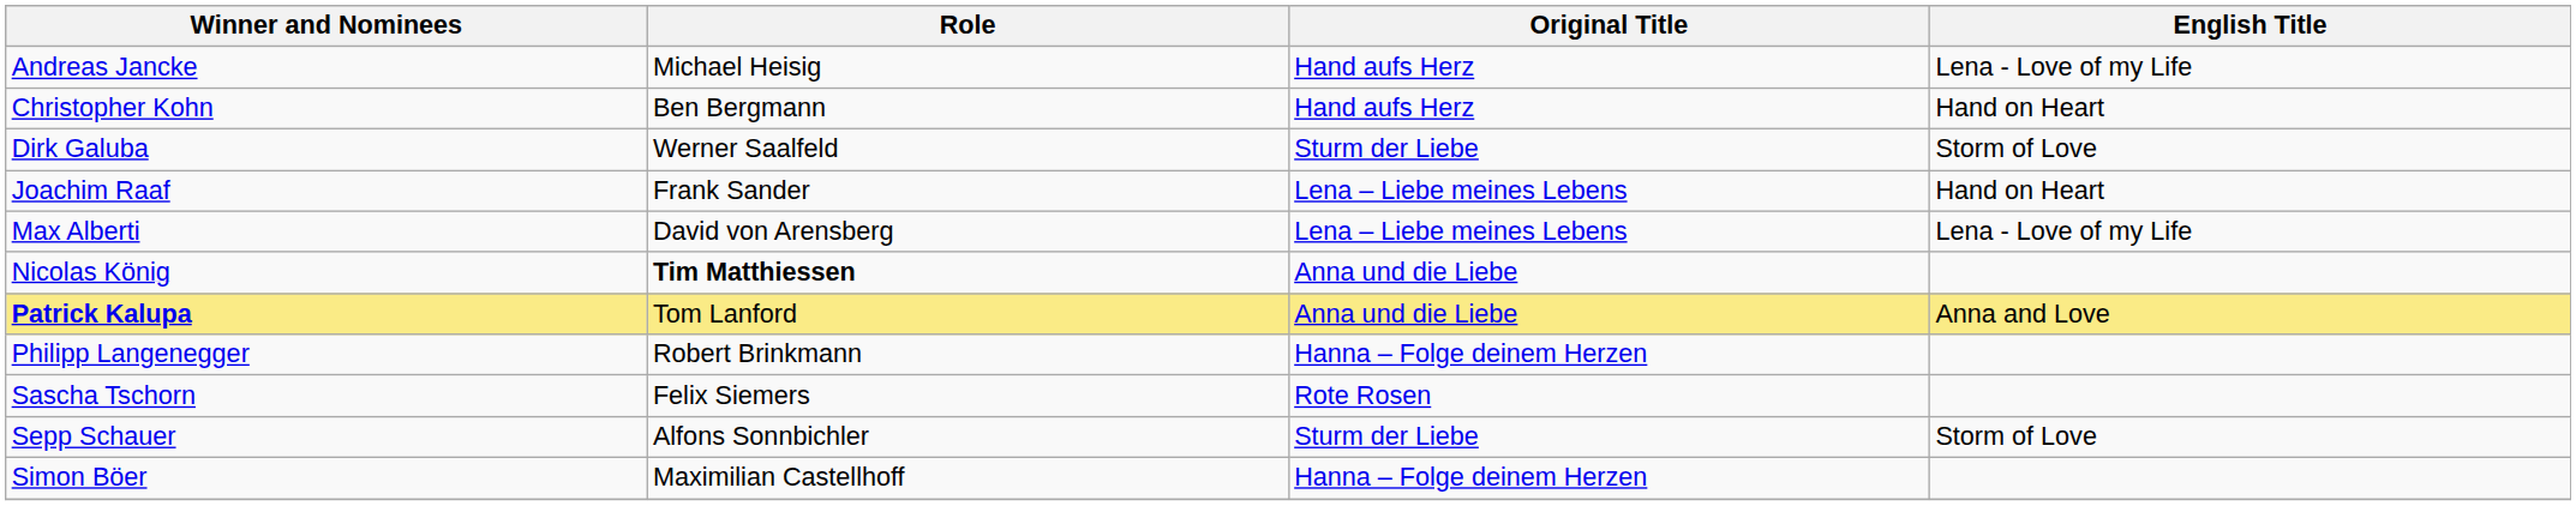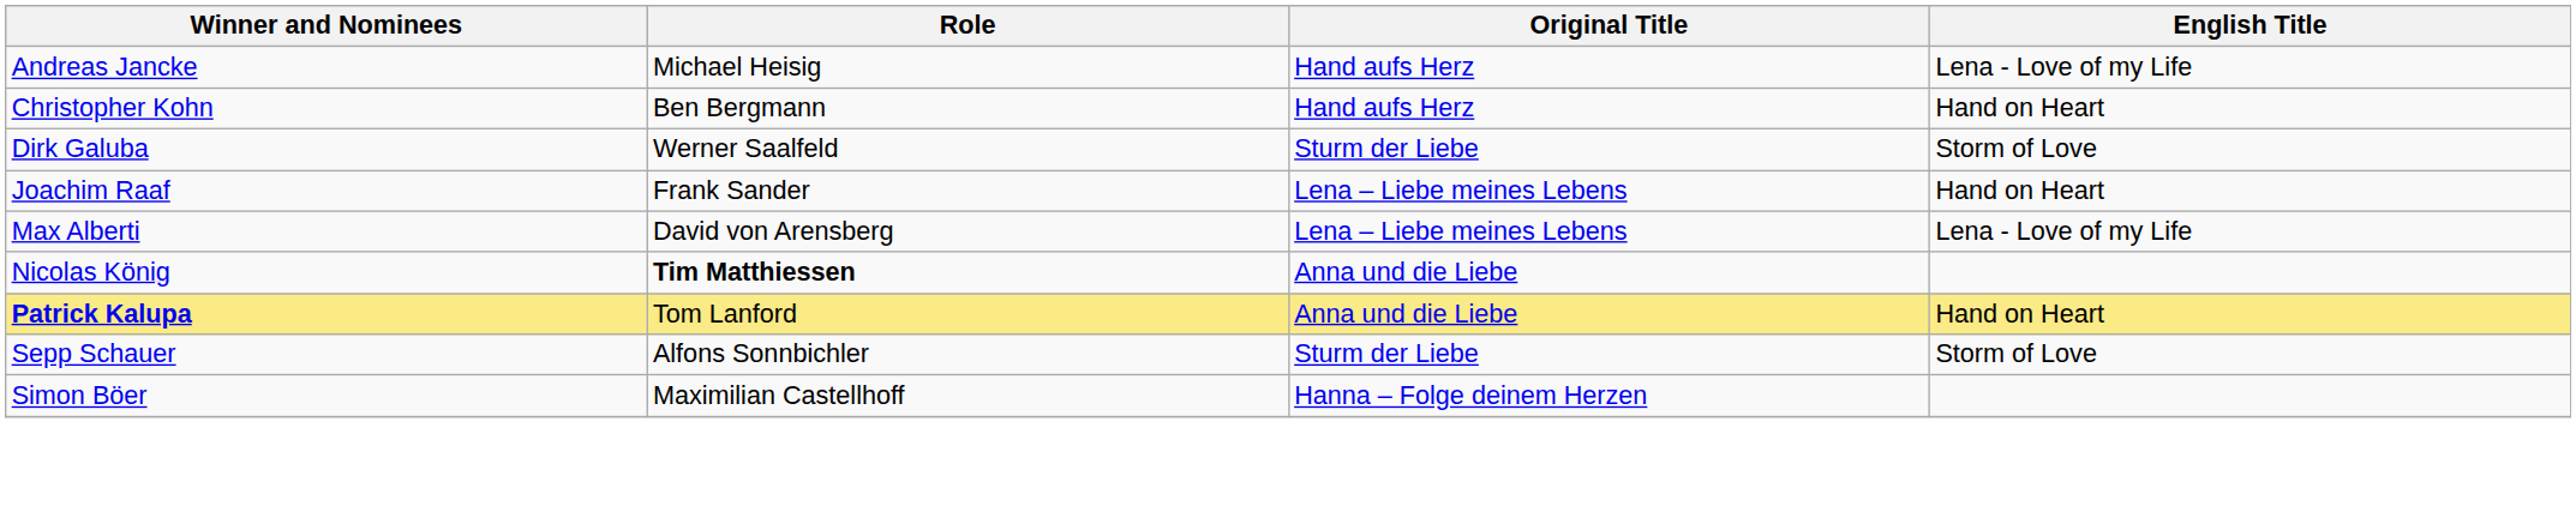 <table class="wikitable" width="100%">
 <tr bgcolor="#bebebe">
 <th width="25%">Winner and Nominees</th>
 <th width="25%">Role</th>
 <th width="25%">Original Title</th>
 <th width="25%">English Title</th>
 </tr>
 <tr>
 <td><a href='#'>Andreas Jancke</a></td>
 <td>Michael Heisig</td>
 <td><a href='#'>Hand aufs Herz</a></td>
 <td>Lena - Love of my Life</td>
 </tr>
 <tr>
 <td><a href='#'>Christopher Kohn</a></td>
 <td>Ben Bergmann</td>
 <td><a href='#'>Hand aufs Herz</a></td>
 <td>Hand on Heart</td>
 </tr>
 <tr>
 <td><a href='#'>Dirk Galuba</a></td>
 <td>Werner Saalfeld</td>
 <td><a href='#'>Sturm der Liebe</a></td>
 <td>Storm of Love</td>
 </tr>
 <tr>
 <td><a href='#'>Joachim Raaf</a></td>
 <td>Frank Sander</td>
 <td><a href='#'>Lena – Liebe meines Lebens</a></td>
 <td>Hand on Heart</td>
 </tr>
 <tr>
 <td><a href='#'>Max Alberti</a></td>
 <td>David von Arensberg</td>
 <td><a href='#'>Lena – Liebe meines Lebens</a></td>
 <td>Lena - Love of my Life</td>
 </tr>
 <tr>
 <td><a href='#'>Nicolas König</a></td>
 <td><strong>Tim Matthiessen</strong></td>
 <td><a href='#'>Anna und die Liebe</a></td>
 <td></td>
 </tr>
 <tr style="background:#FAEB86">
 <td><strong><a href='#'>Patrick Kalupa</a></strong></td>
 <td>Tom Lanford</td>
 <td><a href='#'>Anna und die Liebe</a></td>
-<td>Anna and Love</td>
-</tr>
-<tr>
-<td><a href='#'>Philipp Langenegger</a></td>
-<td>Robert Brinkmann</td>
-<td><a href='#'>Hanna – Folge deinem Herzen</a></td>
-<td></td>
-</tr>
-<tr>
-<td><a href='#'>Sascha Tschorn</a></td>
-<td>Felix Siemers</td>
-<td><a href='#'>Rote Rosen</a></td>
-<td></td>
+<td>Hand on Heart</td>
 </tr>
 <tr>
 <td><a href='#'>Sepp Schauer</a></td>
 <td>Alfons Sonnbichler</td>
 <td><a href='#'>Sturm der Liebe</a></td>
 <td>Storm of Love</td>
 </tr>
 <tr>
 <td><a href='#'>Simon Böer</a></td>
 <td>Maximilian Castellhoff</td>
 <td><a href='#'>Hanna – Folge deinem Herzen</a></td>
 <td></td>
 </tr>
 <tr>
 </tr>
 </table>
